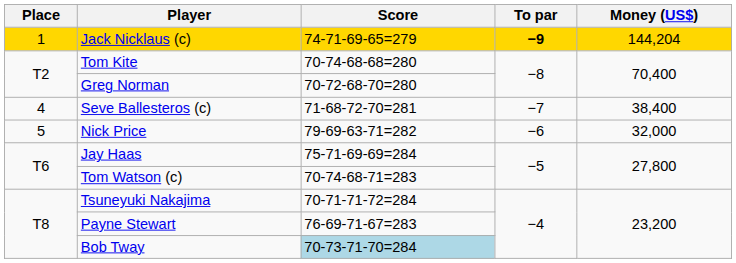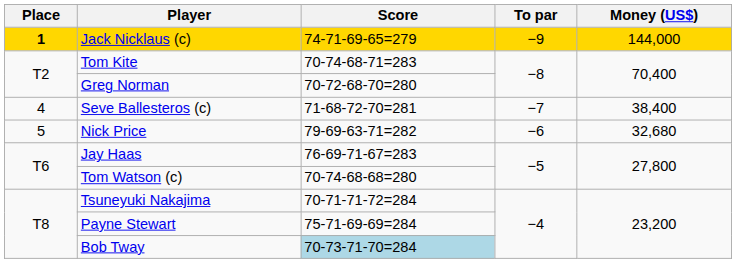 <table class="wikitable" style="width:50em;margin-bottom:0;">
 <tr>
 <th>Place</th>
 <th>Player</th>
 <th>Score</th>
 <th>To par</th>
 <th>Money (<a href='#'>US$</a>)</th>
 </tr>
 <tr style="background:gold">
-<td align=center>1</td>
+<td align=center><strong>1</strong></td>
 <td> <a href='#'>Jack Nicklaus</a> (c)</td>
 <td>74-71-69-65=279</td>
-<td align=center><strong>−9</strong></td>
-<td align=center>144,204</td>
+<td align=center>−9</td>
+<td align=center>144,000</td>
 </tr>
 <tr>
 <td rowspan=2 align=center>T2</td>
 <td> <a href='#'>Tom Kite</a></td>
-<td>70-74-68-68=280</td>
+<td>70-74-68-71=283</td>
 <td rowspan=2 align=center>−8</td>
 <td rowspan=2 align=center>70,400</td>
 </tr>
 <tr>
 <td> <a href='#'>Greg Norman</a></td>
 <td>70-72-68-70=280</td>
 </tr>
 <tr>
 <td align=center>4</td>
 <td> <a href='#'>Seve Ballesteros</a> (c)</td>
 <td>71-68-72-70=281</td>
 <td align=center>−7</td>
 <td align=center>38,400</td>
 </tr>
 <tr>
 <td align=center>5</td>
 <td> <a href='#'>Nick Price</a></td>
 <td>79-69-63-71=282</td>
 <td align=center>−6</td>
-<td align=center>32,000</td>
+<td align=center>32,680</td>
 </tr>
 <tr>
 <td rowspan=2 align=center>T6</td>
 <td> <a href='#'>Jay Haas</a></td>
-<td>75-71-69-69=284</td>
+<td>76-69-71-67=283</td>
 <td rowspan=2 align=center>−5</td>
 <td rowspan=2 align=center>27,800</td>
 </tr>
 <tr>
 <td> <a href='#'>Tom Watson</a> (c)</td>
-<td>70-74-68-71=283</td>
+<td>70-74-68-68=280</td>
 </tr>
 <tr>
 <td rowspan=3 align=center>T8</td>
 <td> <a href='#'>Tsuneyuki Nakajima</a></td>
 <td>70-71-71-72=284</td>
 <td rowspan=3 align=center>−4</td>
 <td rowspan=3 align=center>23,200</td>
 </tr>
 <tr>
 <td> <a href='#'>Payne Stewart</a></td>
-<td>76-69-71-67=283</td>
+<td>75-71-69-69=284</td>
 </tr>
 <tr>
 <td> <a href='#'>Bob Tway</a></td>
 <td style="background: lightblue;">70-73-71-70=284</td>
 </tr>
 </table>
